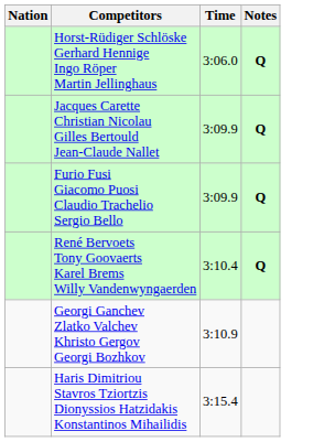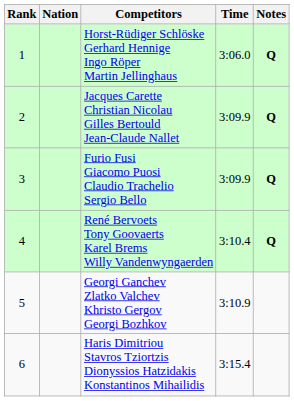 <table class="wikitable sortable" style="text-align:center">
 <tr>
+<th>Rank</th>
 <th>Nation</th>
 <th>Competitors</th>
 <th>Time</th>
 <th>Notes</th>
 </tr>
 <tr bgcolor=ccffcc>
+<td>1</td>
 <td align=left></td>
 <td align=left><a href='#'>Horst-Rüdiger Schlöske</a><br><a href='#'>Gerhard Hennige</a><br><a href='#'>Ingo Röper</a><br><a href='#'>Martin Jellinghaus</a></td>
 <td>3:06.0</td>
 <td><strong>Q</strong></td>
 </tr>
 <tr bgcolor=ccffcc>
+<td>2</td>
 <td align=left></td>
 <td align=left><a href='#'>Jacques Carette</a><br><a href='#'>Christian Nicolau</a><br><a href='#'>Gilles Bertould</a><br><a href='#'>Jean-Claude Nallet</a></td>
 <td>3:09.9</td>
 <td><strong>Q</strong></td>
 </tr>
 <tr bgcolor=ccffcc>
+<td>3</td>
 <td align=left></td>
 <td align=left><a href='#'>Furio Fusi</a><br><a href='#'>Giacomo Puosi</a><br><a href='#'>Claudio Trachelio</a><br><a href='#'>Sergio Bello</a></td>
 <td>3:09.9</td>
 <td><strong>Q</strong></td>
 </tr>
 <tr bgcolor=ccffcc>
+<td>4</td>
 <td align=left></td>
 <td align=left><a href='#'>René Bervoets</a><br><a href='#'>Tony Goovaerts</a><br><a href='#'>Karel Brems</a><br><a href='#'>Willy Vandenwyngaerden</a></td>
 <td>3:10.4</td>
 <td><strong>Q</strong></td>
 </tr>
 <tr>
+<td>5</td>
 <td align=left></td>
 <td align=left><a href='#'>Georgi Ganchev</a><br><a href='#'>Zlatko Valchev</a><br><a href='#'>Khristo Gergov</a><br><a href='#'>Georgi Bozhkov</a></td>
 <td>3:10.9</td>
 <td></td>
 </tr>
 <tr>
+<td>6</td>
 <td align=left></td>
 <td align=left><a href='#'>Haris Dimitriou</a><br><a href='#'>Stavros Tziortzis</a><br><a href='#'>Dionyssios Hatzidakis</a><br><a href='#'>Konstantinos Mihailidis</a></td>
 <td>3:15.4</td>
 <td></td>
 </tr>
 </table>
